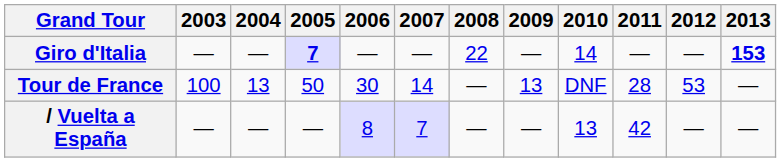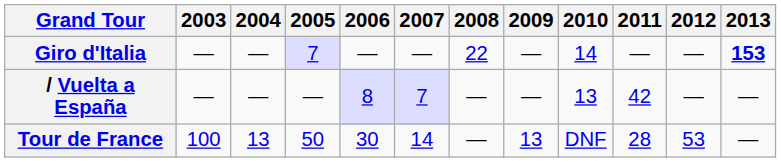 <table class="wikitable plainrowheaders">
 <tr>
 <th scope="col"><a href='#'>Grand Tour</a></th>
 <th scope="col">2003</th>
 <th scope="col">2004</th>
 <th scope="col">2005</th>
 <th scope="col">2006</th>
 <th scope="col">2007</th>
 <th scope="col">2008</th>
 <th scope="col">2009</th>
 <th scope="col">2010</th>
 <th scope="col">2011</th>
 <th scope="col">2012</th>
 <th scope="col">2013</th>
 </tr>
 <tr style="text-align:center;">
 <th scope="row"> <a href='#'>Giro d'Italia</a></th>
 <td>—</td>
 <td>—</td>
-<td align="center" style="background:#ddddff;"><strong><a href='#'>7</a></strong></td>
+<td align="center" style="background:#ddddff;"><a href='#'>7</a></td>
 <td>—</td>
 <td>—</td>
 <td style="text-align:center;"><a href='#'>22</a></td>
 <td>—</td>
 <td style="text-align:center;"><a href='#'>14</a></td>
 <td>—</td>
 <td>—</td>
 <td style="text-align:center;"><strong><a href='#'>153</a></strong></td>
+</tr>
+<tr style="text-align:center;">
+<th scope="row">/ <a href='#'>Vuelta a España</a></th>
+<td>—</td>
+<td>—</td>
+<td>—</td>
+<td align="center" style="background:#ddddff;"><a href='#'>8</a></td>
+<td align="center" style="background:#ddddff;"><a href='#'>7</a></td>
+<td>—</td>
+<td>—</td>
+<td style="text-align:center;"><a href='#'>13</a></td>
+<td style="text-align:center;"><a href='#'>42</a></td>
+<td>—</td>
+<td>—</td>
 </tr>
 <tr style="text-align:center;">
 <th scope="row"> <a href='#'>Tour de France</a></th>
 <td style="text-align:center;"><a href='#'>100</a></td>
 <td style="text-align:center;"><a href='#'>13</a></td>
 <td style="text-align:center;"><a href='#'>50</a></td>
 <td style="text-align:center;"><a href='#'>30</a></td>
 <td style="text-align:center;"><a href='#'>14</a></td>
 <td>—</td>
 <td style="text-align:center;"><a href='#'>13</a></td>
 <td style="text-align:center;"><a href='#'>DNF</a></td>
 <td style="text-align:center;"><a href='#'>28</a></td>
 <td style="text-align:center;"><a href='#'>53</a></td>
 <td>—</td>
 </tr>
-<tr style="text-align:center;">
-<th scope="row">/ <a href='#'>Vuelta a España</a></th>
-<td>—</td>
-<td>—</td>
-<td>—</td>
-<td align="center" style="background:#ddddff;"><a href='#'>8</a></td>
-<td align="center" style="background:#ddddff;"><a href='#'>7</a></td>
-<td>—</td>
-<td>—</td>
-<td style="text-align:center;"><a href='#'>13</a></td>
-<td style="text-align:center;"><a href='#'>42</a></td>
-<td>—</td>
-<td>—</td>
-</tr>
 </table>
